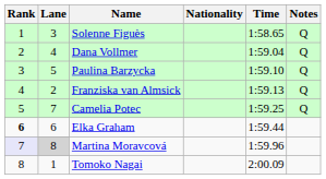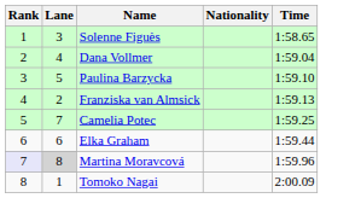 <table class="wikitable sortable" style="text-align:center">
 <tr>
 <th>Rank</th>
 <th>Lane</th>
 <th>Name</th>
 <th>Nationality</th>
 <th>Time</th>
-<th>Notes</th>
 </tr>
 <tr bgcolor=#ccffcc>
 <td>1</td>
 <td>3</td>
 <td align=left><a href='#'>Solenne Figuès</a></td>
 <td align=left></td>
 <td>1:58.65</td>
-<td>Q</td>
 </tr>
 <tr bgcolor=#ccffcc>
 <td>2</td>
 <td>4</td>
 <td align=left><a href='#'>Dana Vollmer</a></td>
 <td align=left></td>
 <td>1:59.04</td>
-<td>Q</td>
 </tr>
 <tr bgcolor=#ccffcc>
 <td>3</td>
 <td>5</td>
 <td align=left><a href='#'>Paulina Barzycka</a></td>
 <td align=left></td>
 <td>1:59.10</td>
-<td>Q</td>
 </tr>
 <tr bgcolor=#ccffcc>
 <td>4</td>
 <td>2</td>
 <td align=left><a href='#'>Franziska van Almsick</a></td>
 <td align=left></td>
 <td>1:59.13</td>
-<td>Q</td>
 </tr>
 <tr bgcolor=#ccffcc>
 <td>5</td>
 <td>7</td>
 <td align=left><a href='#'>Camelia Potec</a></td>
 <td align=left></td>
 <td>1:59.25</td>
-<td>Q</td>
 </tr>
 <tr>
-<td><strong>6</strong></td>
+<td>6</td>
 <td>6</td>
 <td align=left><a href='#'>Elka Graham</a></td>
 <td align=left></td>
 <td>1:59.44</td>
-<td></td>
 </tr>
 <tr>
 <td style="background: lavender;">7</td>
 <td style="background: lightgrey;">8</td>
 <td align=left><a href='#'>Martina Moravcová</a></td>
 <td align=left></td>
 <td>1:59.96</td>
-<td></td>
 </tr>
 <tr>
 <td>8</td>
 <td>1</td>
 <td align=left><a href='#'>Tomoko Nagai</a></td>
 <td align=left></td>
 <td>2:00.09</td>
-<td></td>
 </tr>
 </table>
